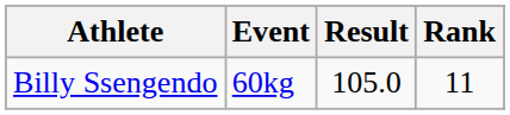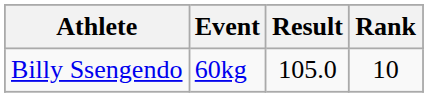 <table class=wikitable style="font-size:90%">
 <tr>
 <th>Athlete</th>
 <th>Event</th>
 <th>Result</th>
 <th>Rank</th>
 </tr>
 <tr>
 <td><a href='#'>Billy Ssengendo</a></td>
 <td><a href='#'>60kg</a></td>
 <td style="text-align:center;">105.0</td>
-<td style="text-align:center;">11</td>
+<td style="text-align:center;">10</td>
 </tr>
 </table>
